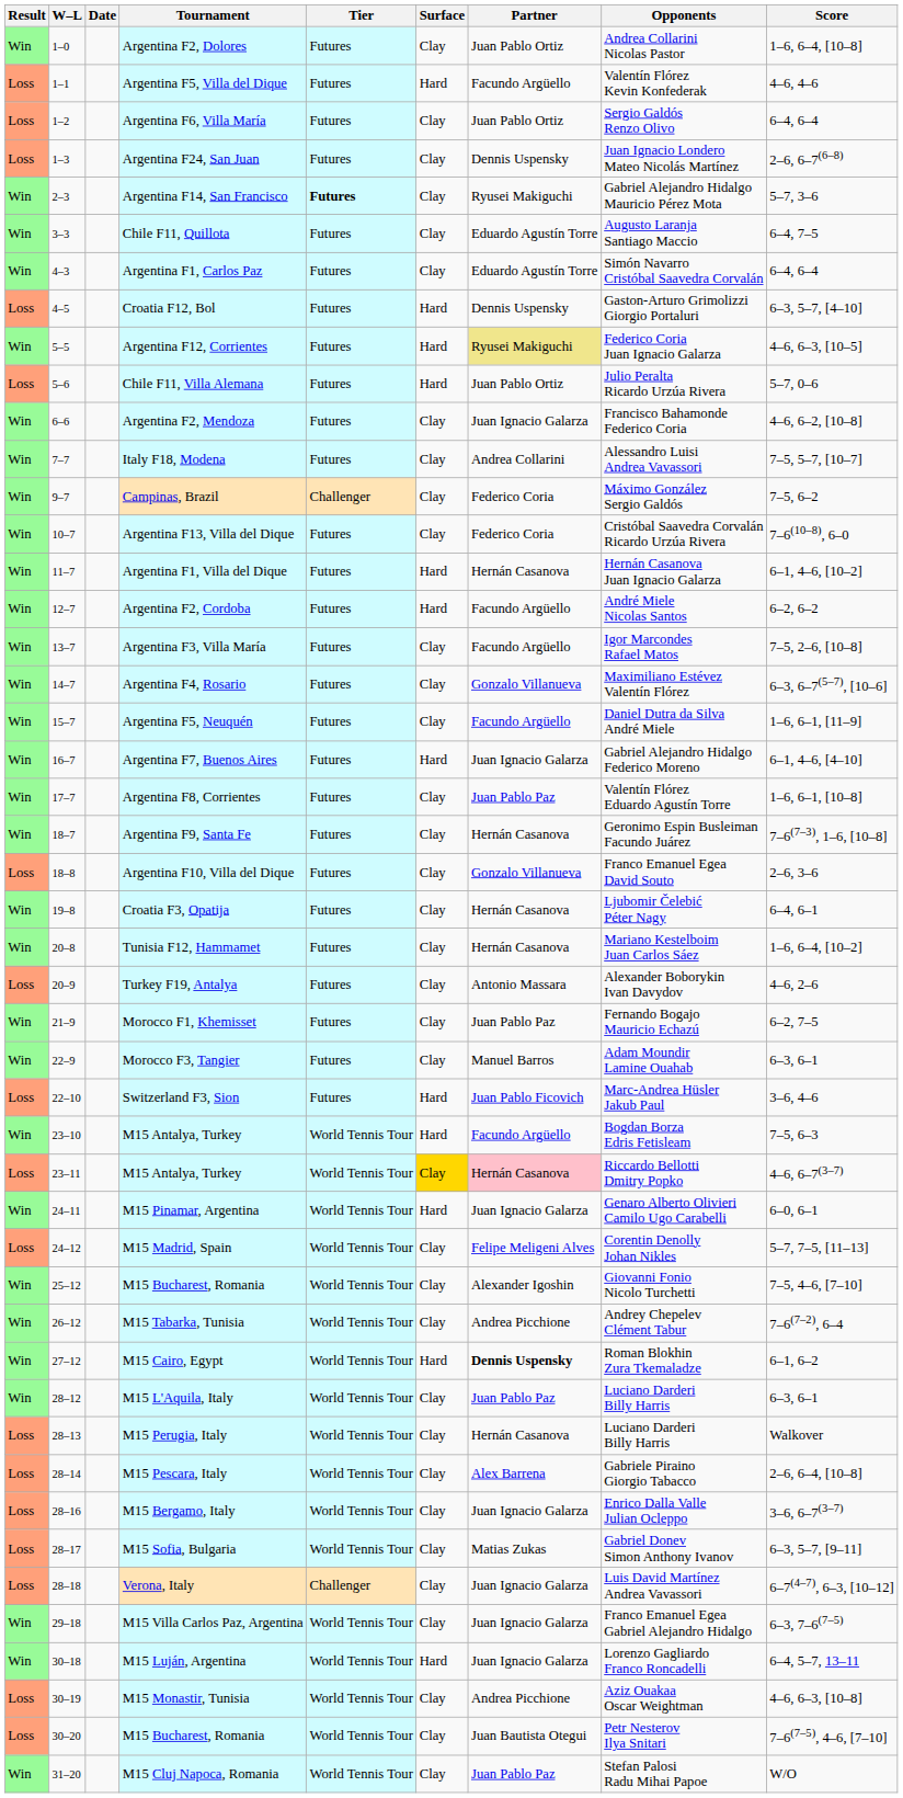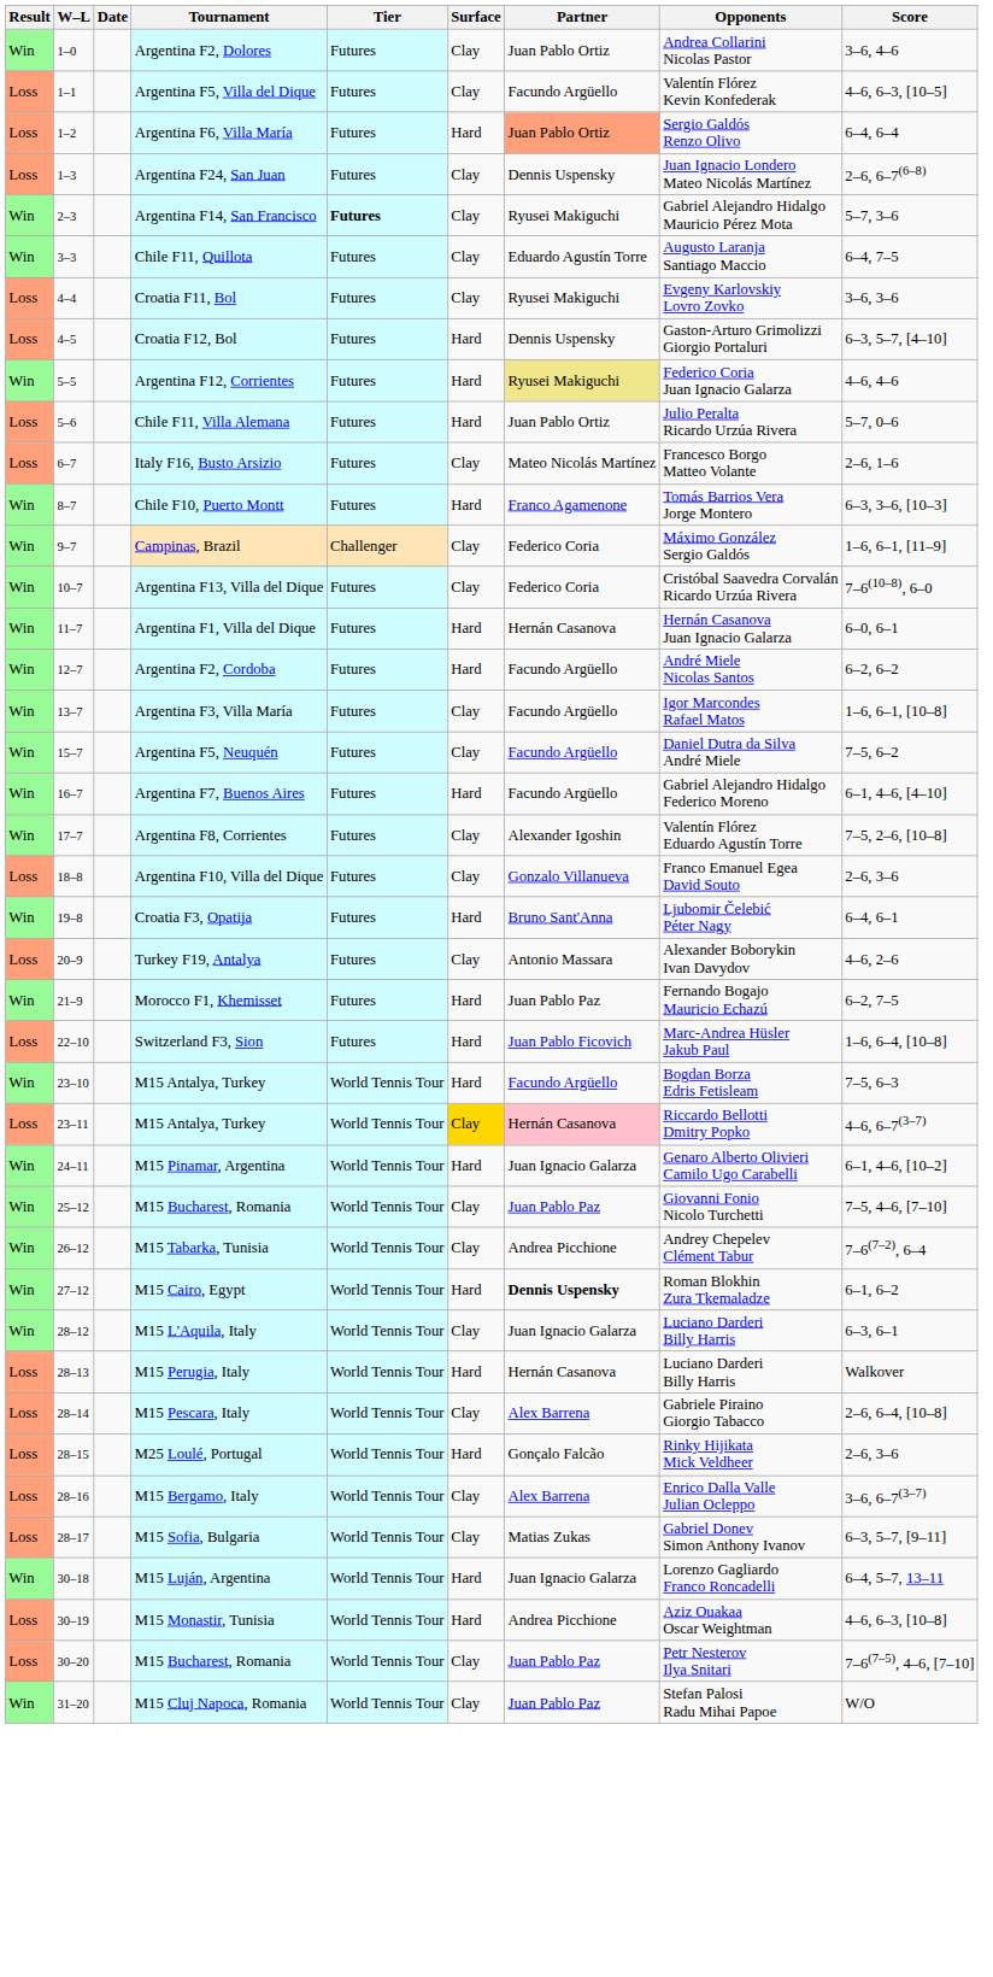 <table class="sortable wikitable">
 <tr>
 <th>Result</th>
 <th class="unsortable">W–L</th>
 <th>Date</th>
 <th>Tournament</th>
 <th>Tier</th>
 <th>Surface</th>
 <th>Partner</th>
 <th>Opponents</th>
 <th class="unsortable">Score</th>
 </tr>
 <tr>
 <td style="background:#98fb98;">Win</td>
 <td><small>1–0</small></td>
 <td></td>
 <td style="background:#cffcff;">Argentina F2, <a href='#'>Dolores</a></td>
 <td style="background:#cffcff;">Futures</td>
 <td>Clay</td>
 <td> Juan Pablo Ortiz</td>
 <td> <a href='#'>Andrea Collarini</a><br> Nicolas Pastor</td>
-<td>1–6, 6–4, [10–8]</td>
+<td>3–6, 4–6</td>
 </tr>
 <tr>
 <td style="background:#ffa07a;">Loss</td>
 <td><small>1–1</small></td>
 <td></td>
 <td style="background:#cffcff;">Argentina F5, <a href='#'>Villa del Dique</a></td>
 <td style="background:#cffcff;">Futures</td>
-<td>Hard</td>
+<td>Clay</td>
 <td> Facundo Argüello</td>
 <td> Valentín Flórez<br> Kevin Konfederak</td>
-<td>4–6, 4–6</td>
+<td>4–6, 6–3, [10–5]</td>
 </tr>
 <tr>
 <td style="background:#ffa07a;">Loss</td>
 <td><small>1–2</small></td>
 <td></td>
 <td style="background:#cffcff;">Argentina F6, <a href='#'>Villa María</a></td>
 <td style="background:#cffcff;">Futures</td>
-<td>Clay</td>
-<td> Juan Pablo Ortiz</td>
+<td>Hard</td>
+<td style="background: lightsalmon;"> Juan Pablo Ortiz</td>
 <td> <a href='#'>Sergio Galdós</a><br> <a href='#'>Renzo Olivo</a></td>
 <td>6–4, 6–4</td>
 </tr>
 <tr>
 <td style="background:#ffa07a;">Loss</td>
 <td><small>1–3</small></td>
 <td></td>
 <td style="background:#cffcff;">Argentina F24, <a href='#'>San Juan</a></td>
 <td style="background:#cffcff;">Futures</td>
 <td>Clay</td>
 <td> Dennis Uspensky</td>
 <td> <a href='#'>Juan Ignacio Londero</a><br> Mateo Nicolás Martínez</td>
 <td>2–6, 6–7<sup>(6–8)</sup></td>
 </tr>
 <tr>
 <td style="background:#98fb98;">Win</td>
 <td><small>2–3</small></td>
 <td></td>
 <td style="background:#cffcff;">Argentina F14, <a href='#'>San Francisco</a></td>
 <td style="background:#cffcff;"><strong>Futures</strong></td>
 <td>Clay</td>
 <td> Ryusei Makiguchi</td>
 <td> Gabriel Alejandro Hidalgo<br> Mauricio Pérez Mota</td>
 <td>5–7, 3–6</td>
 </tr>
 <tr>
 <td style="background:#98fb98;">Win</td>
 <td><small>3–3</small></td>
 <td></td>
 <td style="background:#cffcff;">Chile F11, <a href='#'>Quillota</a></td>
 <td style="background:#cffcff;">Futures</td>
 <td>Clay</td>
 <td> Eduardo Agustín Torre</td>
 <td> <a href='#'>Augusto Laranja</a><br> Santiago Maccio</td>
 <td>6–4, 7–5</td>
 </tr>
 <tr>
-<td style="background:#98fb98;">Win</td>
-<td><small>4–3</small></td>
+<td style="background:#ffa07a;">Loss</td>
+<td><small>4–4</small></td>
 <td></td>
-<td style="background:#cffcff;">Argentina F1, <a href='#'>Carlos Paz</a></td>
+<td style="background:#cffcff;">Croatia F11, <a href='#'>Bol</a></td>
 <td style="background:#cffcff;">Futures</td>
 <td>Clay</td>
-<td> Eduardo Agustín Torre</td>
-<td> Simón Navarro<br> <a href='#'>Cristóbal Saavedra Corvalán</a></td>
-<td>6–4, 6–4</td>
+<td> Ryusei Makiguchi</td>
+<td> <a href='#'>Evgeny Karlovskiy</a><br> <a href='#'>Lovro Zovko</a></td>
+<td>3–6, 3–6</td>
 </tr>
 <tr>
 <td style="background:#ffa07a;">Loss</td>
 <td><small>4–5</small></td>
 <td></td>
 <td style="background:#cffcff;">Croatia F12, Bol</td>
 <td style="background:#cffcff;">Futures</td>
 <td>Hard</td>
 <td> Dennis Uspensky</td>
 <td> Gaston-Arturo Grimolizzi<br> Giorgio Portaluri</td>
 <td>6–3, 5–7, [4–10]</td>
 </tr>
 <tr>
 <td style="background:#98fb98;">Win</td>
 <td><small>5–5</small></td>
 <td></td>
 <td style="background:#cffcff;">Argentina F12, <a href='#'>Corrientes</a></td>
 <td style="background:#cffcff;">Futures</td>
 <td>Hard</td>
 <td style="background: khaki;"> Ryusei Makiguchi</td>
 <td> <a href='#'>Federico Coria</a><br> Juan Ignacio Galarza</td>
-<td>4–6, 6–3, [10–5]</td>
+<td>4–6, 4–6</td>
 </tr>
 <tr>
 <td style="background:#ffa07a;">Loss</td>
 <td><small>5–6</small></td>
 <td></td>
 <td style="background:#cffcff;">Chile F11, <a href='#'>Villa Alemana</a></td>
 <td style="background:#cffcff;">Futures</td>
 <td>Hard</td>
 <td> Juan Pablo Ortiz</td>
 <td> <a href='#'>Julio Peralta</a><br> Ricardo Urzúa Rivera</td>
 <td>5–7, 0–6</td>
 </tr>
 <tr>
-<td style="background:#98fb98;">Win</td>
-<td><small>6–6</small></td>
+<td style="background:#ffa07a;">Loss</td>
+<td><small>6–7</small></td>
 <td></td>
-<td style="background:#cffcff;">Argentina F2, <a href='#'>Mendoza</a></td>
+<td style="background:#cffcff;">Italy F16, <a href='#'>Busto Arsizio</a></td>
 <td style="background:#cffcff;">Futures</td>
 <td>Clay</td>
-<td> Juan Ignacio Galarza</td>
-<td> Francisco Bahamonde<br> Federico Coria</td>
-<td>4–6, 6–2, [10–8]</td>
+<td> Mateo Nicolás Martínez</td>
+<td> Francesco Borgo<br> Matteo Volante</td>
+<td>2–6, 1–6</td>
 </tr>
 <tr>
 <td style="background:#98fb98;">Win</td>
-<td><small>7–7</small></td>
+<td><small>8–7</small></td>
 <td></td>
-<td style="background:#cffcff;">Italy F18, <a href='#'>Modena</a></td>
+<td style="background:#cffcff;">Chile F10, <a href='#'>Puerto Montt</a></td>
 <td style="background:#cffcff;">Futures</td>
-<td>Clay</td>
-<td> Andrea Collarini</td>
-<td> Alessandro Luisi<br> <a href='#'>Andrea Vavassori</a></td>
-<td>7–5, 5–7, [10–7]</td>
+<td>Hard</td>
+<td> <a href='#'>Franco Agamenone</a></td>
+<td> <a href='#'>Tomás Barrios Vera</a><br> Jorge Montero</td>
+<td>6–3, 3–6, [10–3]</td>
 </tr>
 <tr>
 <td style="background:#98fb98;">Win</td>
 <td><small>9–7</small></td>
 <td><a href='#'></a></td>
 <td style="background:moccasin;"><a href='#'>Campinas</a>, Brazil</td>
 <td style="background:moccasin;">Challenger</td>
 <td>Clay</td>
 <td> Federico Coria</td>
 <td> <a href='#'>Máximo González</a><br> Sergio Galdós</td>
-<td>7–5, 6–2</td>
+<td>1–6, 6–1, [11–9]</td>
 </tr>
 <tr>
 <td style="background:#98fb98;">Win</td>
 <td><small>10–7</small></td>
 <td></td>
 <td style="background:#cffcff;">Argentina F13, Villa del Dique</td>
 <td style="background:#cffcff;">Futures</td>
 <td>Clay</td>
 <td> Federico Coria</td>
 <td> Cristóbal Saavedra Corvalán<br> Ricardo Urzúa Rivera</td>
 <td>7–6<sup>(10–8)</sup>, 6–0</td>
 </tr>
 <tr>
 <td style="background:#98fb98;">Win</td>
 <td><small>11–7</small></td>
 <td></td>
 <td style="background:#cffcff;">Argentina F1, Villa del Dique</td>
 <td style="background:#cffcff;">Futures</td>
 <td>Hard</td>
 <td> Hernán Casanova</td>
 <td> <a href='#'>Hernán Casanova</a><br> Juan Ignacio Galarza</td>
-<td>6–1, 4–6, [10–2]</td>
+<td>6–0, 6–1</td>
 </tr>
 <tr>
 <td style="background:#98fb98;">Win</td>
 <td><small>12–7</small></td>
 <td></td>
 <td style="background:#cffcff;">Argentina F2, <a href='#'>Cordoba</a></td>
 <td style="background:#cffcff;">Futures</td>
 <td>Hard</td>
 <td> Facundo Argüello</td>
 <td> <a href='#'>André Miele</a><br> <a href='#'>Nicolas Santos</a></td>
 <td>6–2, 6–2</td>
 </tr>
 <tr>
 <td style="background:#98fb98;">Win</td>
 <td><small>13–7</small></td>
 <td></td>
 <td style="background:#cffcff;">Argentina F3, Villa María</td>
 <td style="background:#cffcff;">Futures</td>
 <td>Clay</td>
 <td> Facundo Argüello</td>
 <td> <a href='#'>Igor Marcondes</a><br> <a href='#'>Rafael Matos</a></td>
-<td>7–5, 2–6, [10–8]</td>
-</tr>
-<tr>
-<td style="background:#98fb98;">Win</td>
-<td><small>14–7</small></td>
-<td></td>
-<td style="background:#cffcff;">Argentina F4, <a href='#'>Rosario</a></td>
-<td style="background:#cffcff;">Futures</td>
-<td>Clay</td>
-<td> <a href='#'>Gonzalo Villanueva</a></td>
-<td> <a href='#'>Maximiliano Estévez</a><br> Valentín Flórez</td>
-<td>6–3, 6–7<sup>(5–7)</sup>, [10–6]</td>
+<td>1–6, 6–1, [10–8]</td>
 </tr>
 <tr>
 <td style="background:#98fb98;">Win</td>
 <td><small>15–7</small></td>
 <td></td>
 <td style="background:#cffcff;">Argentina F5, <a href='#'>Neuquén</a></td>
 <td style="background:#cffcff;">Futures</td>
 <td>Clay</td>
 <td> <a href='#'>Facundo Argüello</a></td>
 <td> <a href='#'>Daniel Dutra da Silva</a><br> André Miele</td>
-<td>1–6, 6–1, [11–9]</td>
+<td>7–5, 6–2</td>
 </tr>
 <tr>
 <td style="background:#98fb98;">Win</td>
 <td><small>16–7</small></td>
 <td></td>
 <td style="background:#cffcff;">Argentina F7, <a href='#'>Buenos Aires</a></td>
 <td style="background:#cffcff;">Futures</td>
 <td>Hard</td>
-<td> Juan Ignacio Galarza</td>
+<td> Facundo Argüello</td>
 <td> Gabriel Alejandro Hidalgo<br> Federico Moreno</td>
 <td>6–1, 4–6, [4–10]</td>
 </tr>
 <tr>
 <td style="background:#98fb98;">Win</td>
 <td><small>17–7</small></td>
 <td></td>
 <td style="background:#cffcff;">Argentina F8, Corrientes</td>
 <td style="background:#cffcff;">Futures</td>
 <td>Clay</td>
-<td> <a href='#'>Juan Pablo Paz</a></td>
+<td> Alexander Igoshin</td>
 <td> Valentín Flórez<br> Eduardo Agustín Torre</td>
-<td>1–6, 6–1, [10–8]</td>
-</tr>
-<tr>
-<td style="background:#98fb98;">Win</td>
-<td><small>18–7</small></td>
-<td></td>
-<td style="background:#cffcff;">Argentina F9, <a href='#'>Santa Fe</a></td>
-<td style="background:#cffcff;">Futures</td>
-<td>Clay</td>
-<td> Hernán Casanova</td>
-<td> Geronimo Espin Busleiman<br> Facundo Juárez</td>
-<td>7–6<sup>(7–3)</sup>, 1–6, [10–8]</td>
+<td>7–5, 2–6, [10–8]</td>
 </tr>
 <tr>
 <td style="background:#ffa07a;">Loss</td>
 <td><small>18–8</small></td>
 <td></td>
 <td style="background:#cffcff;">Argentina F10, Villa del Dique</td>
 <td style="background:#cffcff;">Futures</td>
 <td>Clay</td>
 <td> <a href='#'>Gonzalo Villanueva</a></td>
 <td> Franco Emanuel Egea<br> <a href='#'>David Souto</a></td>
 <td>2–6, 3–6</td>
 </tr>
 <tr>
 <td style="background:#98fb98;">Win</td>
 <td><small>19–8</small></td>
 <td></td>
 <td style="background:#cffcff;">Croatia F3, <a href='#'>Opatija</a></td>
 <td style="background:#cffcff;">Futures</td>
-<td>Clay</td>
-<td> Hernán Casanova</td>
+<td>Hard</td>
+<td> <a href='#'>Bruno Sant'Anna</a></td>
 <td> <a href='#'>Ljubomir Čelebić</a><br> <a href='#'>Péter Nagy</a></td>
 <td>6–4, 6–1</td>
-</tr>
-<tr>
-<td style="background:#98fb98;">Win</td>
-<td><small>20–8</small></td>
-<td></td>
-<td style="background:#cffcff;">Tunisia F12, <a href='#'>Hammamet</a></td>
-<td style="background:#cffcff;">Futures</td>
-<td>Clay</td>
-<td> Hernán Casanova</td>
-<td> <a href='#'>Mariano Kestelboim</a><br> <a href='#'>Juan Carlos Sáez</a></td>
-<td>1–6, 6–4, [10–2]</td>
 </tr>
 <tr>
 <td style="background:#ffa07a;">Loss</td>
 <td><small>20–9</small></td>
 <td></td>
 <td style="background:#cffcff;">Turkey F19, <a href='#'>Antalya</a></td>
 <td style="background:#cffcff;">Futures</td>
 <td>Clay</td>
 <td> Antonio Massara</td>
 <td> Alexander Boborykin<br> Ivan Davydov</td>
 <td>4–6, 2–6</td>
 </tr>
 <tr>
 <td style="background:#98fb98;">Win</td>
 <td><small>21–9</small></td>
 <td></td>
 <td style="background:#cffcff;">Morocco F1, <a href='#'>Khemisset</a></td>
 <td style="background:#cffcff;">Futures</td>
-<td>Clay</td>
+<td>Hard</td>
 <td> Juan Pablo Paz</td>
 <td> Fernando Bogajo<br> <a href='#'>Mauricio Echazú</a></td>
 <td>6–2, 7–5</td>
-</tr>
-<tr>
-<td style="background:#98fb98;">Win</td>
-<td><small>22–9</small></td>
-<td></td>
-<td style="background:#cffcff;">Morocco F3, <a href='#'>Tangier</a></td>
-<td style="background:#cffcff;">Futures</td>
-<td>Clay</td>
-<td> Manuel Barros</td>
-<td> <a href='#'>Adam Moundir</a><br> <a href='#'>Lamine Ouahab</a></td>
-<td>6–3, 6–1</td>
 </tr>
 <tr>
 <td style="background:#ffa07a;">Loss</td>
 <td><small>22–10</small></td>
 <td></td>
 <td style="background:#cffcff;">Switzerland F3, <a href='#'>Sion</a></td>
 <td style="background:#cffcff;">Futures</td>
 <td>Hard</td>
 <td> <a href='#'>Juan Pablo Ficovich</a></td>
 <td> <a href='#'>Marc-Andrea Hüsler</a><br> <a href='#'>Jakub Paul</a></td>
-<td>3–6, 4–6</td>
+<td>1–6, 6–4, [10–8]</td>
 </tr>
 <tr>
 <td style="background:#98fb98;">Win</td>
 <td><small>23–10</small></td>
 <td></td>
 <td style="background:#cffcff;">M15 Antalya, Turkey</td>
 <td style="background:#cffcff;">World Tennis Tour</td>
 <td>Hard</td>
 <td> <a href='#'>Facundo Argüello</a></td>
 <td> <a href='#'>Bogdan Borza</a><br> <a href='#'>Edris Fetisleam</a></td>
 <td>7–5, 6–3</td>
 </tr>
 <tr>
 <td style="background:#ffa07a;">Loss</td>
 <td><small>23–11</small></td>
 <td></td>
 <td style="background:#cffcff;">M15 Antalya, Turkey</td>
 <td style="background:#cffcff;">World Tennis Tour</td>
 <td style="background: gold;">Clay</td>
 <td style="background: pink;"> Hernán Casanova</td>
 <td> <a href='#'>Riccardo Bellotti</a><br> <a href='#'>Dmitry Popko</a></td>
 <td>4–6, 6–7<sup>(3–7)</sup></td>
 </tr>
 <tr>
 <td style="background:#98fb98;">Win</td>
 <td><small>24–11</small></td>
 <td></td>
 <td style="background:#cffcff;">M15 <a href='#'>Pinamar</a>, Argentina</td>
 <td style="background:#cffcff;">World Tennis Tour</td>
 <td>Hard</td>
 <td> Juan Ignacio Galarza</td>
 <td> <a href='#'>Genaro Alberto Olivieri</a><br> <a href='#'>Camilo Ugo Carabelli</a></td>
-<td>6–0, 6–1</td>
-</tr>
-<tr>
-<td style="background:#ffa07a;">Loss</td>
-<td><small>24–12</small></td>
-<td></td>
-<td style="background:#cffcff;">M15 <a href='#'>Madrid</a>, Spain</td>
-<td style="background:#cffcff;">World Tennis Tour</td>
-<td>Clay</td>
-<td> <a href='#'>Felipe Meligeni Alves</a></td>
-<td> <a href='#'>Corentin Denolly</a><br> <a href='#'>Johan Nikles</a></td>
-<td>5–7, 7–5, [11–13]</td>
+<td>6–1, 4–6, [10–2]</td>
 </tr>
 <tr>
 <td style="background:#98fb98;">Win</td>
 <td><small>25–12</small></td>
 <td></td>
 <td style="background:#cffcff;">M15 <a href='#'>Bucharest</a>, Romania</td>
 <td style="background:#cffcff;">World Tennis Tour</td>
 <td>Clay</td>
-<td> Alexander Igoshin</td>
+<td> <a href='#'>Juan Pablo Paz</a></td>
 <td> <a href='#'>Giovanni Fonio</a><br> Nicolo Turchetti</td>
 <td>7–5, 4–6, [7–10]</td>
 </tr>
 <tr>
 <td style="background:#98fb98;">Win</td>
 <td><small>26–12</small></td>
 <td></td>
 <td style="background:#cffcff;">M15 <a href='#'>Tabarka</a>, Tunisia</td>
 <td style="background:#cffcff;">World Tennis Tour</td>
 <td>Clay</td>
 <td> Andrea Picchione</td>
 <td> Andrey Chepelev<br> <a href='#'>Clément Tabur</a></td>
 <td>7–6<sup>(7–2)</sup>, 6–4</td>
 </tr>
 <tr>
 <td style="background:#98fb98;">Win</td>
 <td><small>27–12</small></td>
 <td></td>
 <td style="background:#cffcff;">M15 <a href='#'>Cairo</a>, Egypt</td>
 <td style="background:#cffcff;">World Tennis Tour</td>
 <td>Hard</td>
 <td><strong> Dennis Uspensky</strong></td>
 <td> Roman Blokhin<br> <a href='#'>Zura Tkemaladze</a></td>
 <td>6–1, 6–2</td>
 </tr>
 <tr>
 <td style="background:#98fb98;">Win</td>
 <td><small>28–12</small></td>
 <td></td>
 <td style="background:#cffcff;">M15 <a href='#'>L'Aquila</a>, Italy</td>
 <td style="background:#cffcff;">World Tennis Tour</td>
 <td>Clay</td>
-<td> <a href='#'>Juan Pablo Paz</a></td>
+<td> Juan Ignacio Galarza</td>
 <td> <a href='#'>Luciano Darderi</a><br> <a href='#'>Billy Harris</a></td>
 <td>6–3, 6–1</td>
 </tr>
 <tr>
 <td style="background:#ffa07a;">Loss</td>
 <td><small>28–13</small></td>
 <td></td>
 <td style="background:#cffcff;">M15 <a href='#'>Perugia</a>, Italy</td>
 <td style="background:#cffcff;">World Tennis Tour</td>
-<td>Clay</td>
+<td>Hard</td>
 <td> Hernán Casanova</td>
 <td> Luciano Darderi<br> Billy Harris</td>
 <td>Walkover</td>
 </tr>
 <tr>
 <td style="background:#ffa07a;">Loss</td>
 <td><small>28–14</small></td>
 <td></td>
 <td style="background:#cffcff;">M15 <a href='#'>Pescara</a>, Italy</td>
 <td style="background:#cffcff;">World Tennis Tour</td>
 <td>Clay</td>
 <td> <a href='#'>Alex Barrena</a></td>
 <td> Gabriele Piraino<br> Giorgio Tabacco</td>
 <td>2–6, 6–4, [10–8]</td>
 </tr>
 <tr>
 <td style="background:#ffa07a;">Loss</td>
+<td><small>28–15</small></td>
+<td></td>
+<td style="background:#cffcff;">M25 <a href='#'>Loulé</a>, Portugal</td>
+<td style="background:#cffcff;">World Tennis Tour</td>
+<td>Hard</td>
+<td> Gonçalo Falcão</td>
+<td> <a href='#'>Rinky Hijikata</a><br> <a href='#'>Mick Veldheer</a></td>
+<td>2–6, 3–6</td>
+</tr>
+<tr>
+<td style="background:#ffa07a;">Loss</td>
 <td><small>28–16</small></td>
 <td></td>
 <td style="background:#cffcff;">M15 <a href='#'>Bergamo</a>, Italy</td>
 <td style="background:#cffcff;">World Tennis Tour</td>
 <td>Clay</td>
-<td> Juan Ignacio Galarza</td>
+<td> <a href='#'>Alex Barrena</a></td>
 <td> <a href='#'>Enrico Dalla Valle</a><br> <a href='#'>Julian Ocleppo</a></td>
 <td>3–6, 6–7<sup>(3–7)</sup></td>
 </tr>
 <tr>
 <td style="background:#ffa07a;">Loss</td>
 <td><small>28–17</small></td>
 <td></td>
 <td style="background:#cffcff;">M15 <a href='#'>Sofia</a>, Bulgaria</td>
 <td style="background:#cffcff;">World Tennis Tour</td>
 <td>Clay</td>
 <td> Matias Zukas</td>
 <td> <a href='#'>Gabriel Donev</a><br> Simon Anthony Ivanov</td>
 <td>6–3, 5–7, [9–11]</td>
-</tr>
-<tr>
-<td style="background:#ffa07a;">Loss</td>
-<td><small>28–18</small></td>
-<td><a href='#'></a></td>
-<td style="background:moccasin;"><a href='#'>Verona</a>, Italy</td>
-<td style="background:moccasin;">Challenger</td>
-<td>Clay</td>
-<td> Juan Ignacio Galarza</td>
-<td> <a href='#'>Luis David Martínez</a><br> Andrea Vavassori</td>
-<td>6–7<sup>(4–7)</sup>, 6–3, [10–12]</td>
-</tr>
-<tr>
-<td style="background:#98fb98;">Win</td>
-<td><small>29–18</small></td>
-<td></td>
-<td style="background:#cffcff;">M15 Villa Carlos Paz, Argentina</td>
-<td style="background:#cffcff;">World Tennis Tour</td>
-<td>Clay</td>
-<td> Juan Ignacio Galarza</td>
-<td> Franco Emanuel Egea<br> Gabriel Alejandro Hidalgo</td>
-<td>6–3, 7–6<sup>(7–5)</sup></td>
 </tr>
 <tr>
 <td style="background:#98fb98;">Win</td>
 <td><small>30–18</small></td>
 <td></td>
 <td style="background:#cffcff;">M15 <a href='#'>Luján</a>, Argentina</td>
 <td style="background:#cffcff;">World Tennis Tour</td>
 <td>Hard</td>
 <td> Juan Ignacio Galarza</td>
 <td> Lorenzo Gagliardo<br> <a href='#'>Franco Roncadelli</a></td>
 <td>6–4, 5–7, <a href='#'>13–11</a></td>
 </tr>
 <tr>
 <td style="background:#FFA07A;">Loss</td>
 <td><small>30–19</small></td>
 <td></td>
 <td style="background:#cffcff;">M15 <a href='#'>Monastir</a>, Tunisia</td>
 <td style="background:#cffcff;">World Tennis Tour</td>
-<td>Clay</td>
+<td>Hard</td>
 <td> Andrea Picchione</td>
 <td> <a href='#'>Aziz Ouakaa</a> <br> Oscar Weightman</td>
 <td>4–6, 6–3, [10–8]</td>
 </tr>
 <tr>
 <td style="background:#FFA07A;">Loss</td>
 <td><small>30–20</small></td>
 <td></td>
 <td style="background:#cffcff;">M15 <a href='#'>Bucharest</a>, Romania</td>
 <td style="background:#cffcff;">World Tennis Tour</td>
 <td>Clay</td>
-<td> Juan Bautista Otegui</td>
+<td> <a href='#'>Juan Pablo Paz</a></td>
 <td> <a href='#'>Petr Nesterov</a> <br> <a href='#'>Ilya Snitari</a></td>
 <td>7–6<sup>(7–5)</sup>, 4–6, [7–10]</td>
 </tr>
 <tr>
 <td style="background:#98FB98;">Win</td>
 <td><small>31–20</small></td>
 <td></td>
 <td style="background:#cffcff;">M15 <a href='#'>Cluj Napoca</a>, Romania</td>
 <td style="background:#cffcff;">World Tennis Tour</td>
 <td>Clay</td>
 <td> <a href='#'>Juan Pablo Paz</a></td>
 <td> Stefan Palosi <br> Radu Mihai Papoe</td>
 <td>W/O</td>
 </tr>
 </table>
